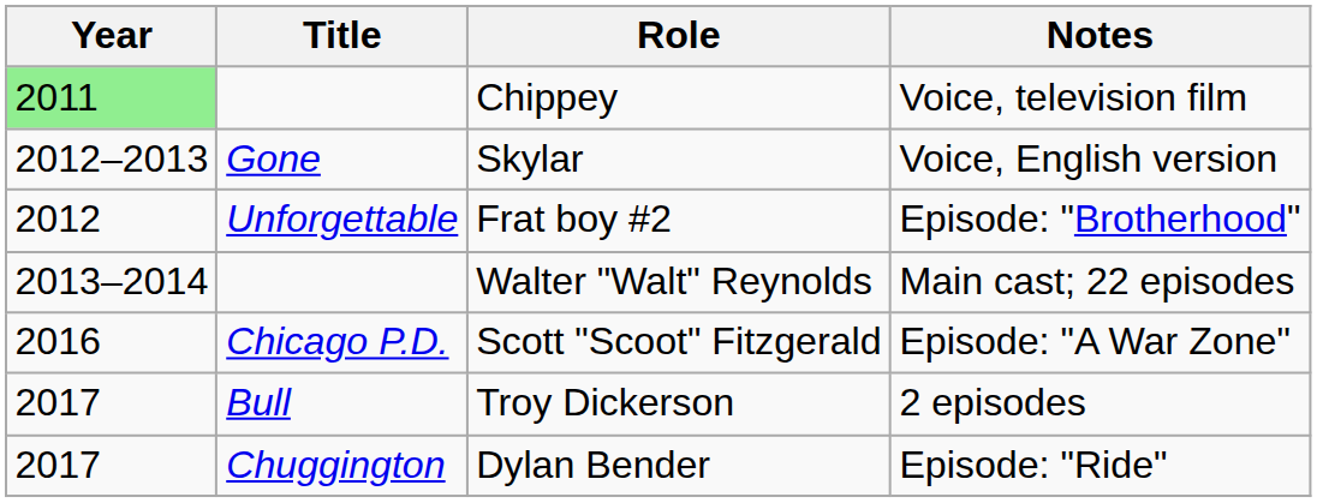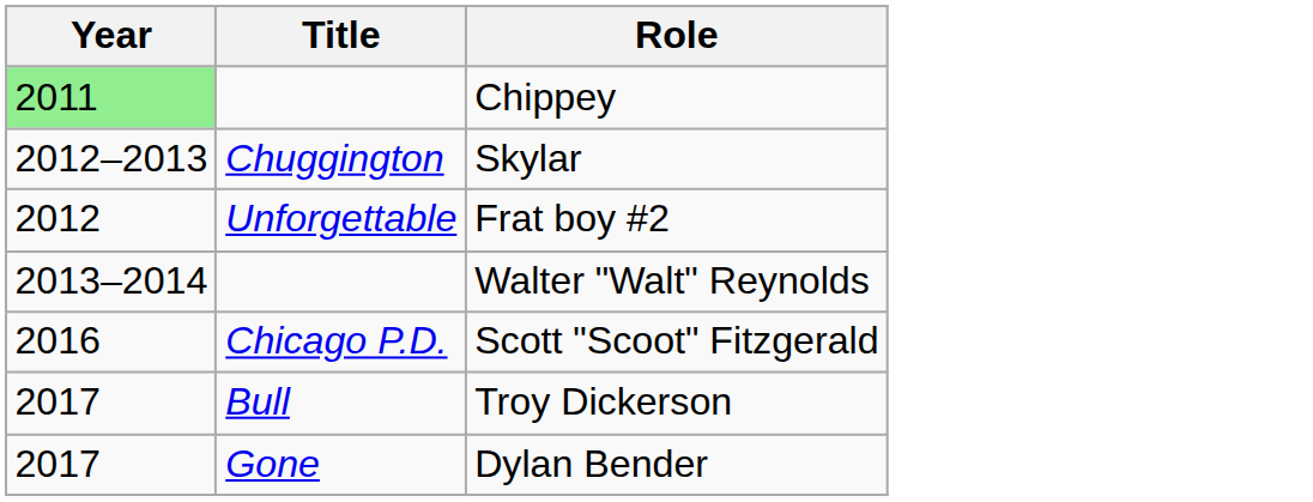 <table class="wikitable sortable">
 <tr>
 <th>Year</th>
 <th>Title</th>
 <th>Role</th>
-<th class="unsortable">Notes</th>
 </tr>
 <tr>
 <td style="background: lightgreen;">2011</td>
 <td><em></em></td>
 <td>Chippey</td>
-<td>Voice, television film</td>
 </tr>
 <tr>
 <td>2012–2013</td>
-<td><em><a href='#'>Gone</a></em></td>
+<td><em><a href='#'>Chuggington</a></em></td>
 <td>Skylar</td>
-<td>Voice, English version</td>
 </tr>
 <tr>
 <td>2012</td>
 <td><em><a href='#'>Unforgettable</a></em></td>
 <td>Frat boy #2</td>
-<td>Episode: "<a href='#'>Brotherhood</a>"</td>
 </tr>
 <tr>
 <td>2013–2014</td>
 <td><em></em></td>
 <td>Walter "Walt" Reynolds</td>
-<td>Main cast; 22 episodes</td>
 </tr>
 <tr>
 <td>2016</td>
 <td><em><a href='#'>Chicago P.D.</a></em></td>
 <td>Scott "Scoot" Fitzgerald</td>
-<td>Episode: "A War Zone"</td>
 </tr>
 <tr>
 <td>2017</td>
 <td><em><a href='#'>Bull</a></em></td>
 <td>Troy Dickerson</td>
-<td>2 episodes</td>
 </tr>
 <tr>
 <td>2017</td>
-<td><em><a href='#'>Chuggington</a></em></td>
+<td><em><a href='#'>Gone</a></em></td>
 <td>Dylan Bender</td>
-<td>Episode: "Ride"</td>
 </tr>
 </table>
